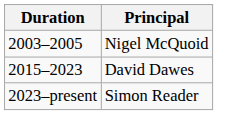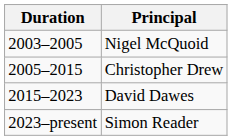 <table class="wikitable unsortable">
 <tr>
 <th>Duration</th>
 <th>Principal</th>
 </tr>
 <tr>
 <td>2003–2005</td>
 <td>Nigel McQuoid</td>
 </tr>
 <tr>
+<td>2005–2015</td>
+<td>Christopher Drew</td>
+</tr>
+<tr>
 <td>2015–2023</td>
 <td>David Dawes</td>
 </tr>
 <tr>
 <td>2023–present</td>
 <td>Simon Reader</td>
 </tr>
 </table>
